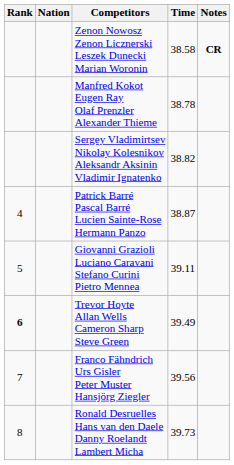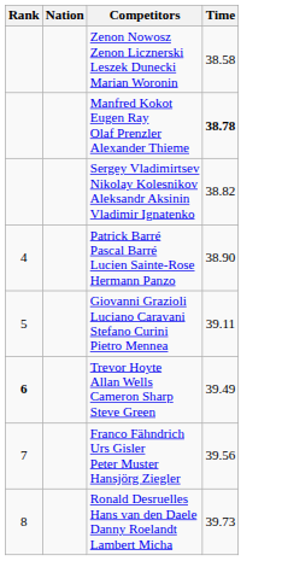 <table class="wikitable sortable" style="text-align:center">
 <tr>
 <th>Rank</th>
 <th>Nation</th>
 <th>Competitors</th>
 <th>Time</th>
-<th>Notes</th>
 </tr>
 <tr>
 <td></td>
 <td align=left></td>
 <td align=left><a href='#'>Zenon Nowosz</a><br><a href='#'>Zenon Licznerski</a><br><a href='#'>Leszek Dunecki</a><br><a href='#'>Marian Woronin</a></td>
 <td>38.58</td>
-<td><strong>CR</strong></td>
 </tr>
 <tr>
 <td></td>
 <td align=left></td>
 <td align=left><a href='#'>Manfred Kokot</a><br><a href='#'>Eugen Ray</a><br><a href='#'>Olaf Prenzler</a><br><a href='#'>Alexander Thieme</a></td>
-<td>38.78</td>
-<td></td>
+<td><strong>38.78</strong></td>
 </tr>
 <tr>
 <td></td>
 <td align=left></td>
 <td align=left><a href='#'>Sergey Vladimirtsev</a><br><a href='#'>Nikolay Kolesnikov</a><br><a href='#'>Aleksandr Aksinin</a><br><a href='#'>Vladimir Ignatenko</a></td>
 <td>38.82</td>
-<td></td>
 </tr>
 <tr>
 <td>4</td>
 <td align=left></td>
 <td align=left><a href='#'>Patrick Barré</a><br><a href='#'>Pascal Barré</a><br><a href='#'>Lucien Sainte-Rose</a><br><a href='#'>Hermann Panzo</a></td>
-<td>38.87</td>
-<td></td>
+<td>38.90</td>
 </tr>
 <tr>
 <td>5</td>
 <td align=left></td>
 <td align=left><a href='#'>Giovanni Grazioli</a><br><a href='#'>Luciano Caravani</a><br><a href='#'>Stefano Curini</a><br><a href='#'>Pietro Mennea</a></td>
 <td>39.11</td>
-<td></td>
 </tr>
 <tr>
 <td><strong>6</strong></td>
 <td align=left></td>
 <td align=left><a href='#'>Trevor Hoyte</a><br><a href='#'>Allan Wells</a><br><a href='#'>Cameron Sharp</a><br><a href='#'>Steve Green</a></td>
 <td>39.49</td>
-<td></td>
 </tr>
 <tr>
 <td>7</td>
 <td align=left></td>
 <td align=left><a href='#'>Franco Fähndrich</a><br><a href='#'>Urs Gisler</a><br><a href='#'>Peter Muster</a><br><a href='#'>Hansjörg Ziegler</a></td>
 <td>39.56</td>
-<td></td>
 </tr>
 <tr>
 <td>8</td>
 <td align=left></td>
 <td align=left><a href='#'>Ronald Desruelles</a><br><a href='#'>Hans van den Daele</a><br><a href='#'>Danny Roelandt</a><br><a href='#'>Lambert Micha</a></td>
 <td>39.73</td>
-<td></td>
 </tr>
 </table>
